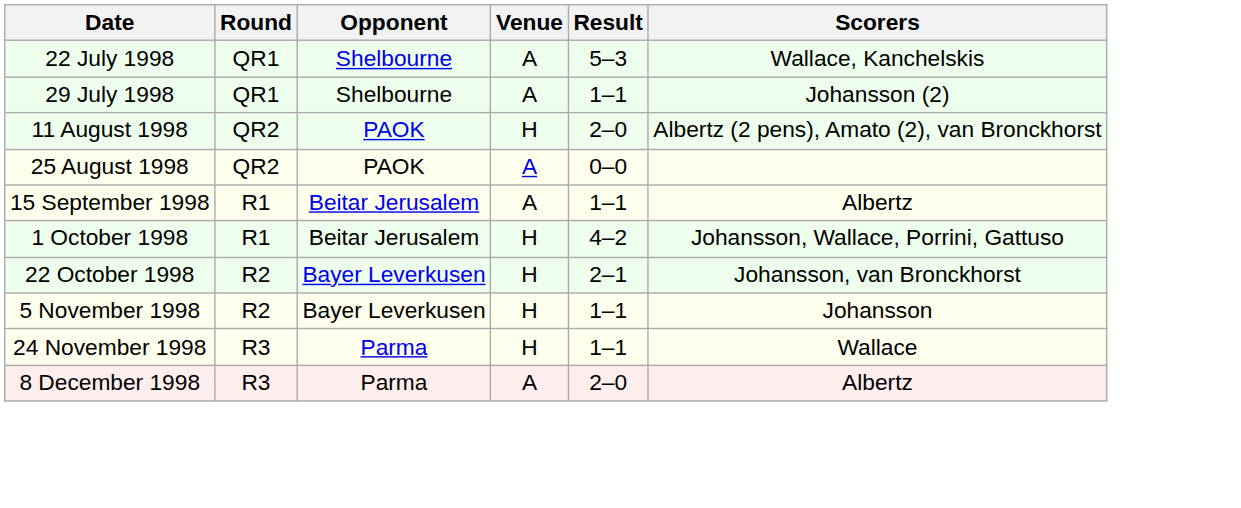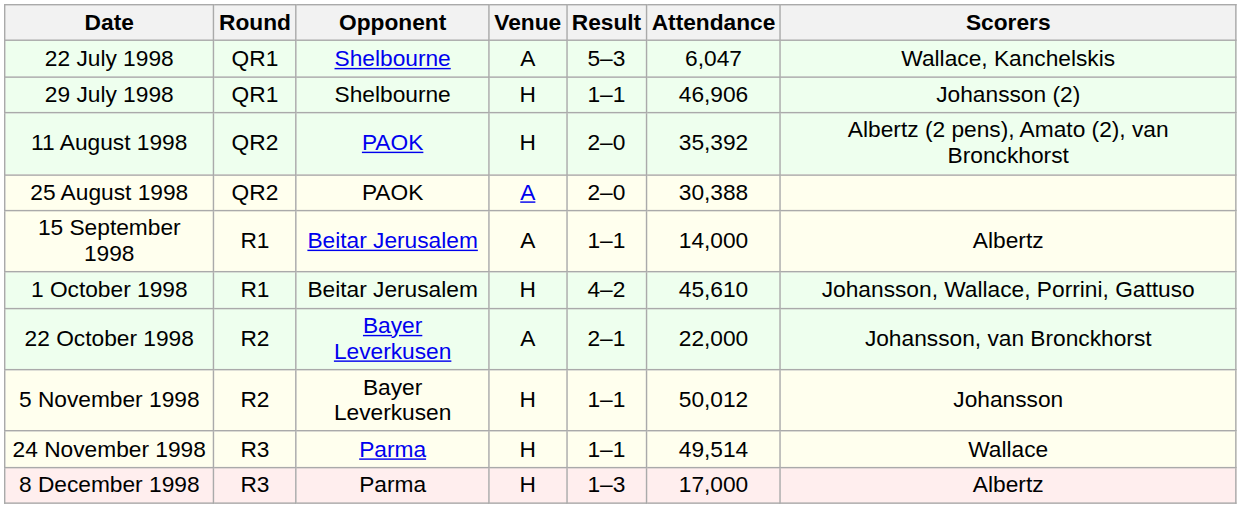 <table class="wikitable sortable" style="font-size:100%; text-align:center">
 <tr>
 <th>Date</th>
 <th>Round</th>
 <th>Opponent</th>
 <th>Venue</th>
 <th>Result</th>
+<th>Attendance</th>
 <th>Scorers</th>
 </tr>
 <tr bgcolor = "#EEFFEE">
 <td>22 July 1998</td>
 <td>QR1</td>
 <td> <a href='#'>Shelbourne</a></td>
 <td>A</td>
 <td>5–3</td>
+<td>6,047</td>
 <td>Wallace, Kanchelskis</td>
 </tr>
 <tr bgcolor = "#EEFFEE">
 <td>29 July 1998</td>
 <td>QR1</td>
 <td> Shelbourne</td>
-<td>A</td>
+<td>H</td>
 <td>1–1</td>
+<td>46,906</td>
 <td>Johansson (2)</td>
 </tr>
 <tr bgcolor = "#EEFFEE">
 <td>11 August 1998</td>
 <td>QR2</td>
 <td> <a href='#'>PAOK</a></td>
 <td>H</td>
 <td>2–0</td>
+<td>35,392</td>
 <td>Albertz (2 pens), Amato (2), van Bronckhorst</td>
 </tr>
 <tr bgcolor = "#FFFFEE">
 <td>25 August 1998</td>
 <td>QR2</td>
 <td> PAOK</td>
 <td><a href='#'>A</a></td>
-<td>0–0</td>
+<td>2–0</td>
+<td>30,388</td>
 <td></td>
 </tr>
 <tr bgcolor = "#FFFFEE">
 <td>15 September 1998</td>
 <td>R1</td>
 <td> <a href='#'>Beitar Jerusalem</a></td>
 <td>A</td>
 <td>1–1</td>
+<td>14,000</td>
 <td>Albertz</td>
 </tr>
 <tr bgcolor = "#EEFFEE">
 <td>1 October 1998</td>
 <td>R1</td>
 <td> Beitar Jerusalem</td>
 <td>H</td>
 <td>4–2</td>
+<td>45,610</td>
 <td>Johansson, Wallace, Porrini, Gattuso</td>
 </tr>
 <tr bgcolor = "#EEFFEE">
 <td>22 October 1998</td>
 <td>R2</td>
 <td> <a href='#'>Bayer Leverkusen</a></td>
-<td>H</td>
+<td>A</td>
 <td>2–1</td>
+<td>22,000</td>
 <td>Johansson, van Bronckhorst</td>
 </tr>
 <tr bgcolor = "#FFFFEE">
 <td>5 November 1998</td>
 <td>R2</td>
 <td> Bayer Leverkusen</td>
 <td>H</td>
 <td>1–1</td>
+<td>50,012</td>
 <td>Johansson</td>
 </tr>
 <tr bgcolor = "#FFFFEE">
 <td>24 November 1998</td>
 <td>R3</td>
 <td> <a href='#'>Parma</a></td>
 <td>H</td>
 <td>1–1</td>
+<td>49,514</td>
 <td>Wallace</td>
 </tr>
 <tr bgcolor = "#FFEEEE">
 <td>8 December 1998</td>
 <td>R3</td>
 <td> Parma</td>
-<td>A</td>
-<td>2–0</td>
+<td>H</td>
+<td>1–3</td>
+<td>17,000</td>
 <td>Albertz</td>
 </tr>
 </table>
